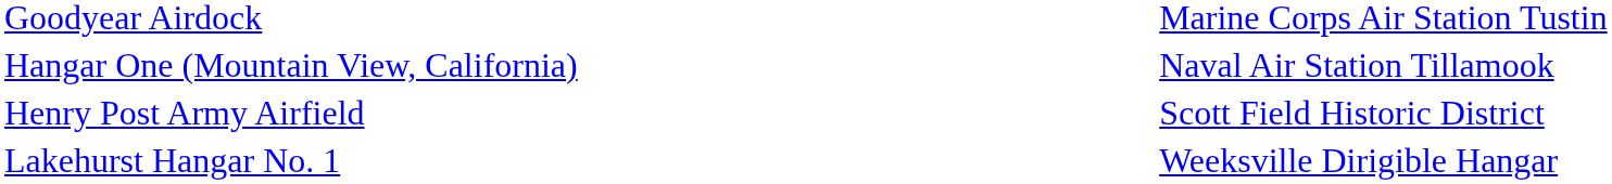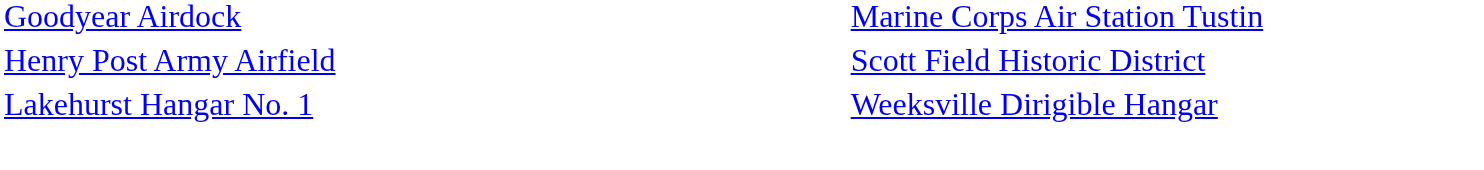 <table style="width: 60%; border: none; text-align: left;">
 <tr>
 <td><a href='#'>Goodyear Airdock</a></td>
 <td><a href='#'>Marine Corps Air Station Tustin</a></td>
-</tr>
-<tr>
-<td><a href='#'>Hangar One (Mountain View, California)</a></td>
-<td><a href='#'>Naval Air Station Tillamook</a></td>
 </tr>
 <tr>
 <td><a href='#'>Henry Post Army Airfield</a></td>
 <td><a href='#'>Scott Field Historic District</a></td>
 </tr>
 <tr>
 <td><a href='#'>Lakehurst Hangar No. 1</a></td>
 <td><a href='#'>Weeksville Dirigible Hangar</a></td>
 </tr>
 </table>
